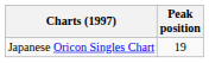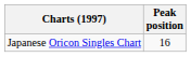 <table class="wikitable">
 <tr>
 <th>Charts (1997)</th>
 <th>Peak<br>position</th>
 </tr>
 <tr>
 <td>Japanese <a href='#'>Oricon Singles Chart</a></td>
-<td align="center">19</td>
+<td align="center">16</td>
 </tr>
 </table>
